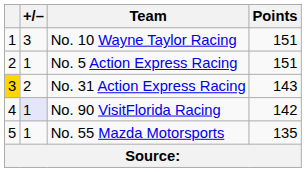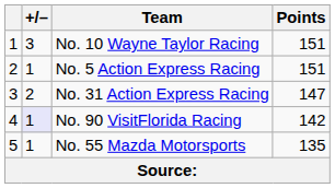 <table class="wikitable" style="font-size: 95%;">
 <tr>
 <th scope="col"></th>
 <th scope="col">+/–</th>
 <th scope="col">Team</th>
 <th scope="col">Points</th>
 </tr>
 <tr>
 <td align=center>1</td>
 <td align="left"> 3</td>
 <td> No. 10 <a href='#'>Wayne Taylor Racing</a></td>
 <td align=right>151</td>
 </tr>
 <tr>
 <td align=center>2</td>
 <td align="left"> 1</td>
 <td> No. 5 <a href='#'>Action Express Racing</a></td>
 <td align=right>151</td>
 </tr>
 <tr>
-<td align=center style="background: gold;">3</td>
+<td align=center>3</td>
 <td align="left"> 2</td>
 <td> No. 31 <a href='#'>Action Express Racing</a></td>
-<td align=right>143</td>
+<td align=right>147</td>
 </tr>
 <tr>
 <td align=center>4</td>
 <td align="left" style="background: lavender;"> 1</td>
 <td> No. 90 <a href='#'>VisitFlorida Racing</a></td>
 <td align=right>142</td>
 </tr>
 <tr>
 <td align=center>5</td>
 <td align="left"> 1</td>
 <td> No. 55  <a href='#'>Mazda Motorsports</a></td>
 <td align=right>135</td>
 </tr>
 <tr>
 <th colspan=5>Source:</th>
 </tr>
 </table>
